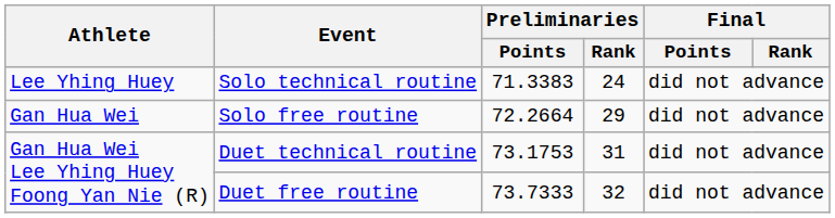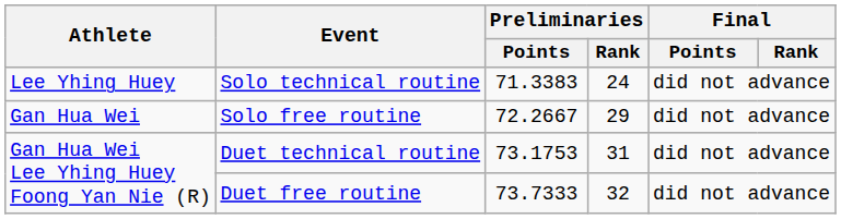 <table class=wikitable style="font-size:90%">
 <tr>
 <th rowspan="2">Athlete</th>
 <th rowspan="2">Event</th>
 <th colspan="2">Preliminaries</th>
 <th colspan="2">Final</th>
 </tr>
 <tr style="font-size:95%">
 <th>Points</th>
 <th>Rank</th>
 <th>Points</th>
 <th>Rank</th>
 </tr>
 <tr align=center>
 <td align=left><a href='#'>Lee Yhing Huey</a></td>
 <td align=left><a href='#'>Solo technical routine</a></td>
 <td>71.3383</td>
 <td>24</td>
 <td colspan=2>did not advance</td>
 </tr>
 <tr align=center>
 <td align=left><a href='#'>Gan Hua Wei</a></td>
 <td align=left><a href='#'>Solo free routine</a></td>
-<td>72.2664</td>
+<td>72.2667</td>
 <td>29</td>
 <td colspan=2>did not advance</td>
 </tr>
 <tr align=center>
 <td align=left rowspan=2><a href='#'>Gan Hua Wei</a><br><a href='#'>Lee Yhing Huey</a><br><a href='#'>Foong Yan Nie</a> (R)</td>
 <td align=left><a href='#'>Duet technical routine</a></td>
 <td>73.1753</td>
 <td>31</td>
 <td colspan=2>did not advance</td>
 </tr>
 <tr align=center>
 <td align=left><a href='#'>Duet free routine</a></td>
 <td>73.7333</td>
 <td>32</td>
 <td colspan=2>did not advance</td>
 </tr>
 </table>
